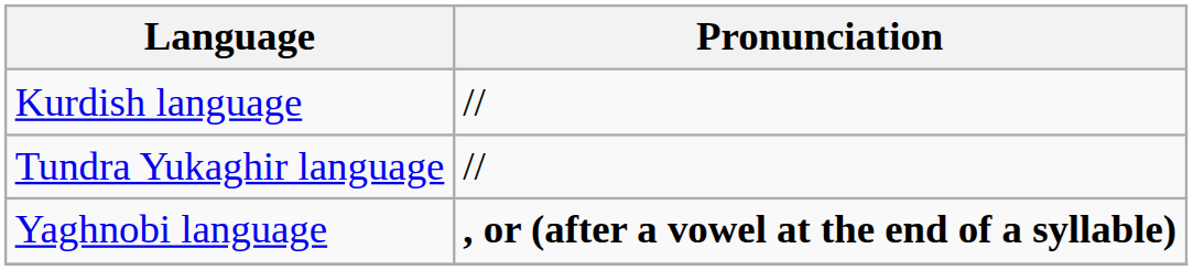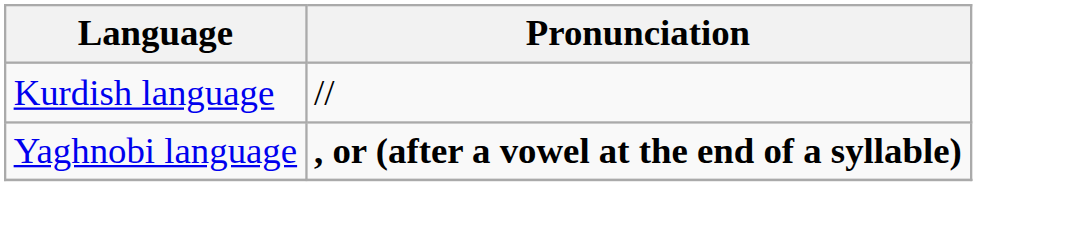 <table class="wikitable">
 <tr>
 <th>Language</th>
 <th>Pronunciation</th>
 </tr>
 <tr>
 <td><a href='#'>Kurdish language</a></td>
 <td>//</td>
 </tr>
 <tr>
-<td><a href='#'>Tundra Yukaghir language</a></td>
-<td>//</td>
-</tr>
-<tr>
 <td><a href='#'>Yaghnobi language</a></td>
 <td><strong>,  or  (after a vowel at the end of a syllable)</strong></td>
 </tr>
 <tr>
 </tr>
 </table>
